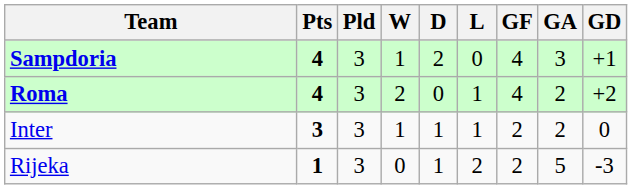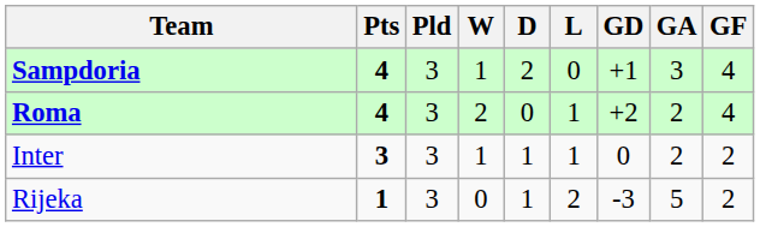 <table class="wikitable" style="text-align:center;">
 <tr>
 <th width=200>Team</th>
 <th width=20>Pts</th>
 <th width=20>Pld</th>
 <th width=20>W</th>
 <th width=20>D</th>
 <th width=20>L</th>
+<th width=20>GD</th>
+<th width=20>GA</th>
 <th width=20>GF</th>
-<th width=20>GA</th>
-<th width=20>GD</th>
 </tr>
 <tr style="background:#ccffcc">
 <td style="text-align:left"><strong> <a href='#'>Sampdoria</a></strong></td>
 <td><strong>4</strong></td>
 <td>3</td>
 <td>1</td>
 <td>2</td>
 <td>0</td>
+<td>+1</td>
+<td>3</td>
 <td>4</td>
-<td>3</td>
-<td>+1</td>
 </tr>
 <tr style="background:#ccffcc">
 <td style="text-align:left"><strong> <a href='#'>Roma</a></strong></td>
 <td><strong>4</strong></td>
 <td>3</td>
 <td>2</td>
 <td>0</td>
 <td>1</td>
+<td>+2</td>
+<td>2</td>
 <td>4</td>
-<td>2</td>
-<td>+2</td>
 </tr>
 <tr>
 <td style="text-align:left"> <a href='#'>Inter</a></td>
 <td><strong>3</strong></td>
 <td>3</td>
 <td>1</td>
 <td>1</td>
 <td>1</td>
+<td>0</td>
 <td>2</td>
 <td>2</td>
-<td>0</td>
 </tr>
 <tr>
 <td style="text-align:left"> <a href='#'>Rijeka</a></td>
 <td><strong>1</strong></td>
 <td>3</td>
 <td>0</td>
 <td>1</td>
 <td>2</td>
+<td>-3</td>
+<td>5</td>
 <td>2</td>
-<td>5</td>
-<td>-3</td>
 </tr>
 </table>
